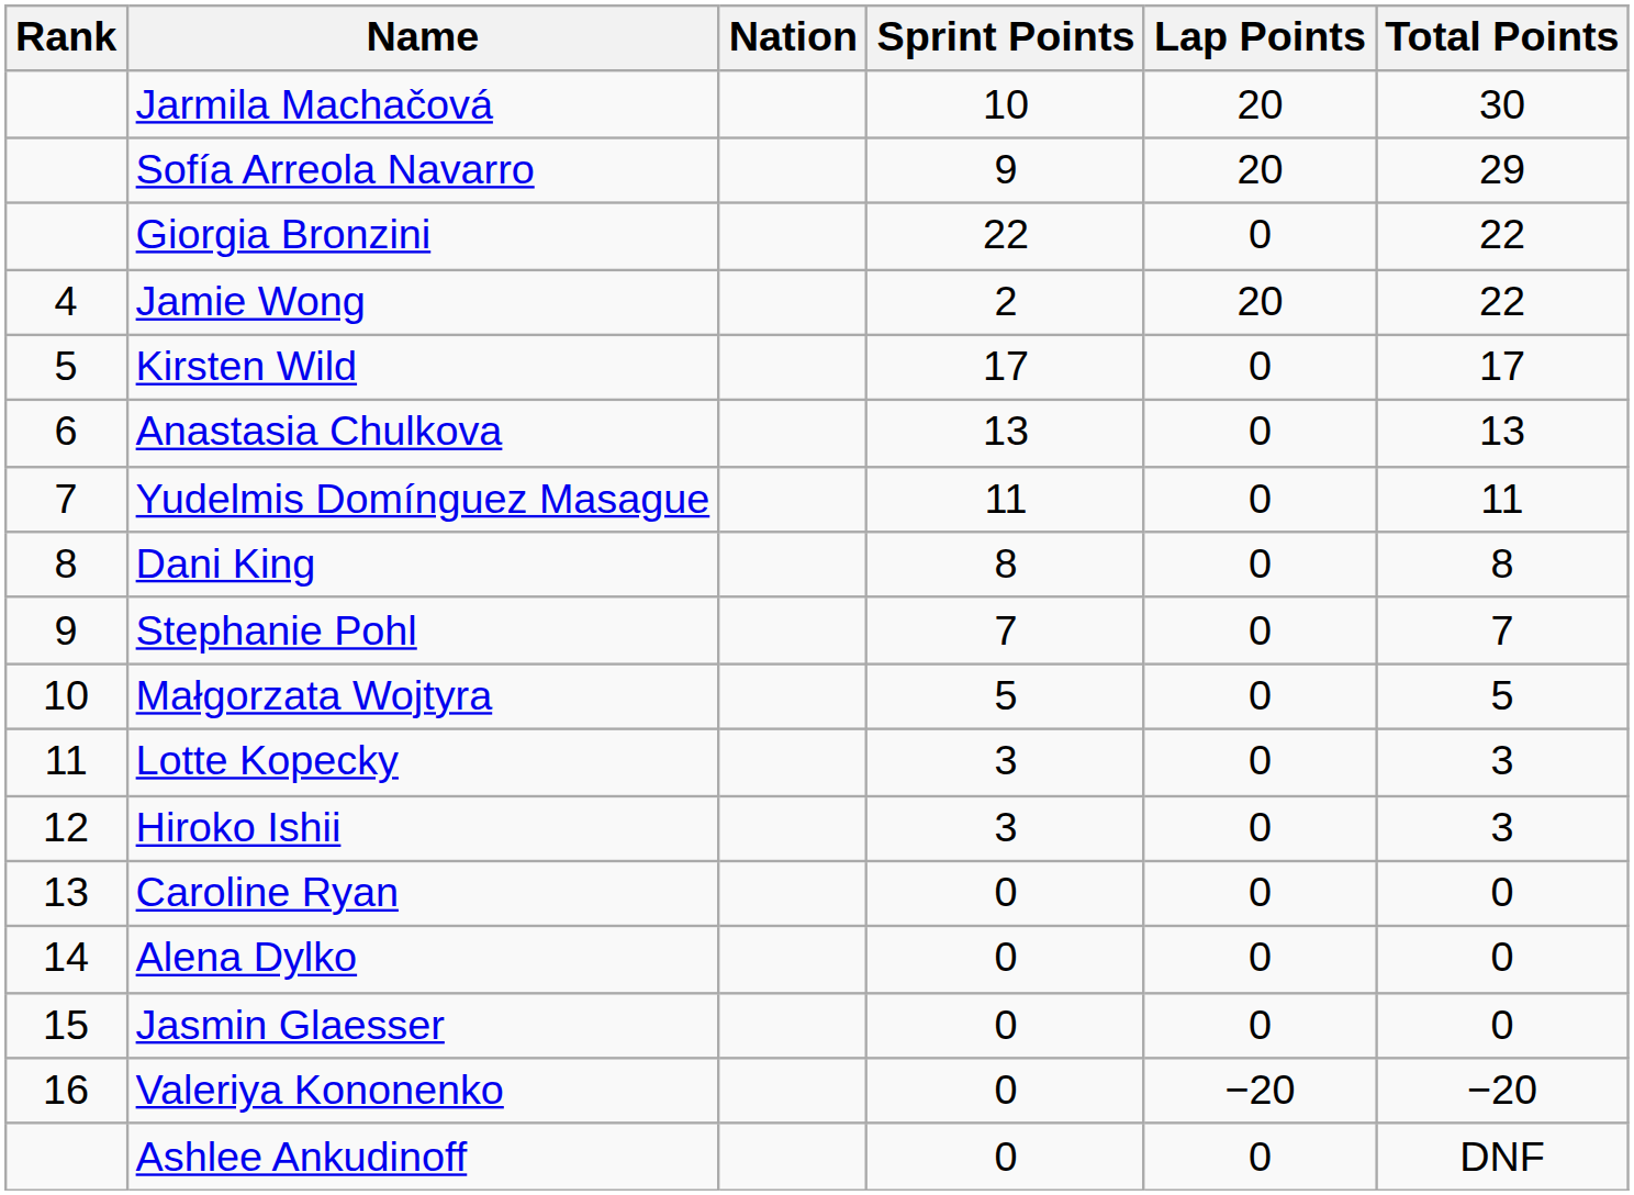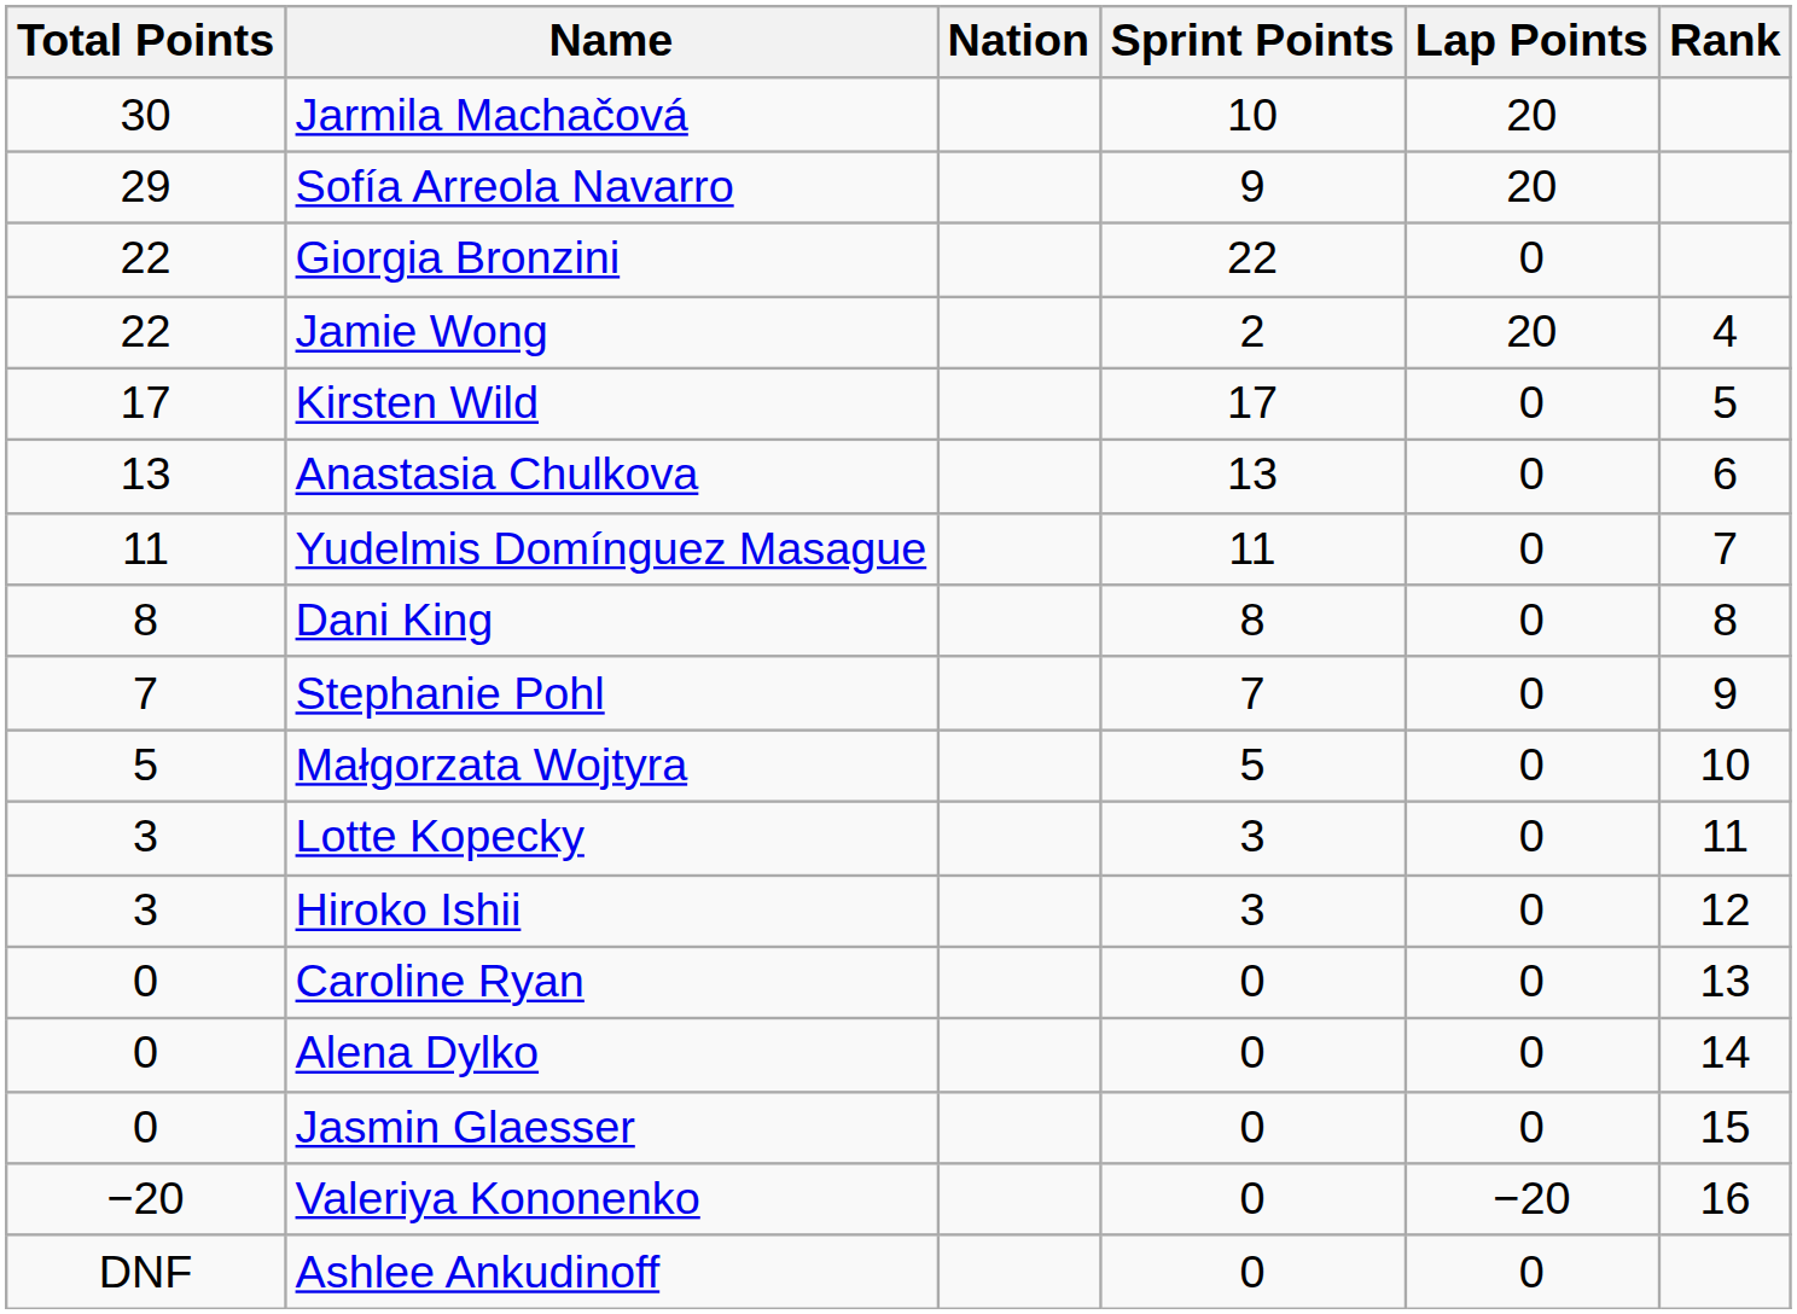 <table class="wikitable sortable" style="text-align:center">
 <tr>
-<th>Rank</th>
+<th>Total Points</th>
 <th>Name</th>
 <th>Nation</th>
 <th>Sprint Points</th>
 <th>Lap Points</th>
-<th>Total Points</th>
+<th>Rank</th>
 </tr>
 <tr>
-<td></td>
+<td>30</td>
 <td align=left><a href='#'>Jarmila Machačová</a></td>
 <td align=left></td>
 <td>10</td>
 <td>20</td>
-<td>30</td>
+<td></td>
 </tr>
 <tr>
-<td></td>
+<td>29</td>
 <td align=left><a href='#'>Sofía Arreola Navarro</a></td>
 <td align=left></td>
 <td>9</td>
 <td>20</td>
-<td>29</td>
+<td></td>
 </tr>
 <tr>
-<td></td>
+<td>22</td>
 <td align=left><a href='#'>Giorgia Bronzini</a></td>
 <td align=left></td>
 <td>22</td>
 <td>0</td>
-<td>22</td>
+<td></td>
 </tr>
 <tr>
-<td>4</td>
+<td>22</td>
 <td align=left><a href='#'>Jamie Wong</a></td>
 <td align=left></td>
 <td>2</td>
 <td>20</td>
-<td>22</td>
+<td>4</td>
 </tr>
 <tr>
-<td>5</td>
+<td>17</td>
 <td align=left><a href='#'>Kirsten Wild</a></td>
 <td align=left></td>
 <td>17</td>
 <td>0</td>
-<td>17</td>
+<td>5</td>
 </tr>
 <tr>
-<td>6</td>
+<td>13</td>
 <td align=left><a href='#'>Anastasia Chulkova</a></td>
 <td align=left></td>
 <td>13</td>
 <td>0</td>
-<td>13</td>
+<td>6</td>
 </tr>
 <tr>
-<td>7</td>
+<td>11</td>
 <td align=left><a href='#'>Yudelmis Domínguez Masague</a></td>
 <td align=left></td>
 <td>11</td>
 <td>0</td>
-<td>11</td>
+<td>7</td>
 </tr>
 <tr>
 <td>8</td>
 <td align=left><a href='#'>Dani King</a></td>
 <td align=left></td>
 <td>8</td>
 <td>0</td>
 <td>8</td>
 </tr>
 <tr>
-<td>9</td>
+<td>7</td>
 <td align=left><a href='#'>Stephanie Pohl</a></td>
 <td align=left></td>
 <td>7</td>
 <td>0</td>
-<td>7</td>
+<td>9</td>
 </tr>
 <tr>
-<td>10</td>
+<td>5</td>
 <td align=left><a href='#'>Małgorzata Wojtyra</a></td>
 <td align=left></td>
 <td>5</td>
 <td>0</td>
-<td>5</td>
+<td>10</td>
 </tr>
 <tr>
-<td>11</td>
+<td>3</td>
 <td align=left><a href='#'>Lotte Kopecky</a></td>
 <td align=left></td>
 <td>3</td>
 <td>0</td>
-<td>3</td>
+<td>11</td>
 </tr>
 <tr>
-<td>12</td>
+<td>3</td>
 <td align=left><a href='#'>Hiroko Ishii</a></td>
 <td align=left></td>
 <td>3</td>
 <td>0</td>
-<td>3</td>
+<td>12</td>
 </tr>
 <tr>
-<td>13</td>
+<td>0</td>
 <td align=left><a href='#'>Caroline Ryan</a></td>
 <td align=left></td>
 <td>0</td>
 <td>0</td>
-<td>0</td>
+<td>13</td>
 </tr>
 <tr>
-<td>14</td>
+<td>0</td>
 <td align=left><a href='#'>Alena Dylko</a></td>
 <td align=left></td>
 <td>0</td>
 <td>0</td>
-<td>0</td>
+<td>14</td>
 </tr>
 <tr>
-<td>15</td>
+<td>0</td>
 <td align=left><a href='#'>Jasmin Glaesser</a></td>
 <td align=left></td>
 <td>0</td>
 <td>0</td>
-<td>0</td>
+<td>15</td>
 </tr>
 <tr>
-<td>16</td>
+<td>−20</td>
 <td align=left><a href='#'>Valeriya Kononenko</a></td>
 <td align=left></td>
 <td>0</td>
 <td>−20</td>
-<td>−20</td>
+<td>16</td>
 </tr>
 <tr>
-<td></td>
+<td>DNF</td>
 <td align=left><a href='#'>Ashlee Ankudinoff</a></td>
 <td align=left></td>
 <td>0</td>
 <td>0</td>
-<td>DNF</td>
+<td></td>
 </tr>
 </table>
